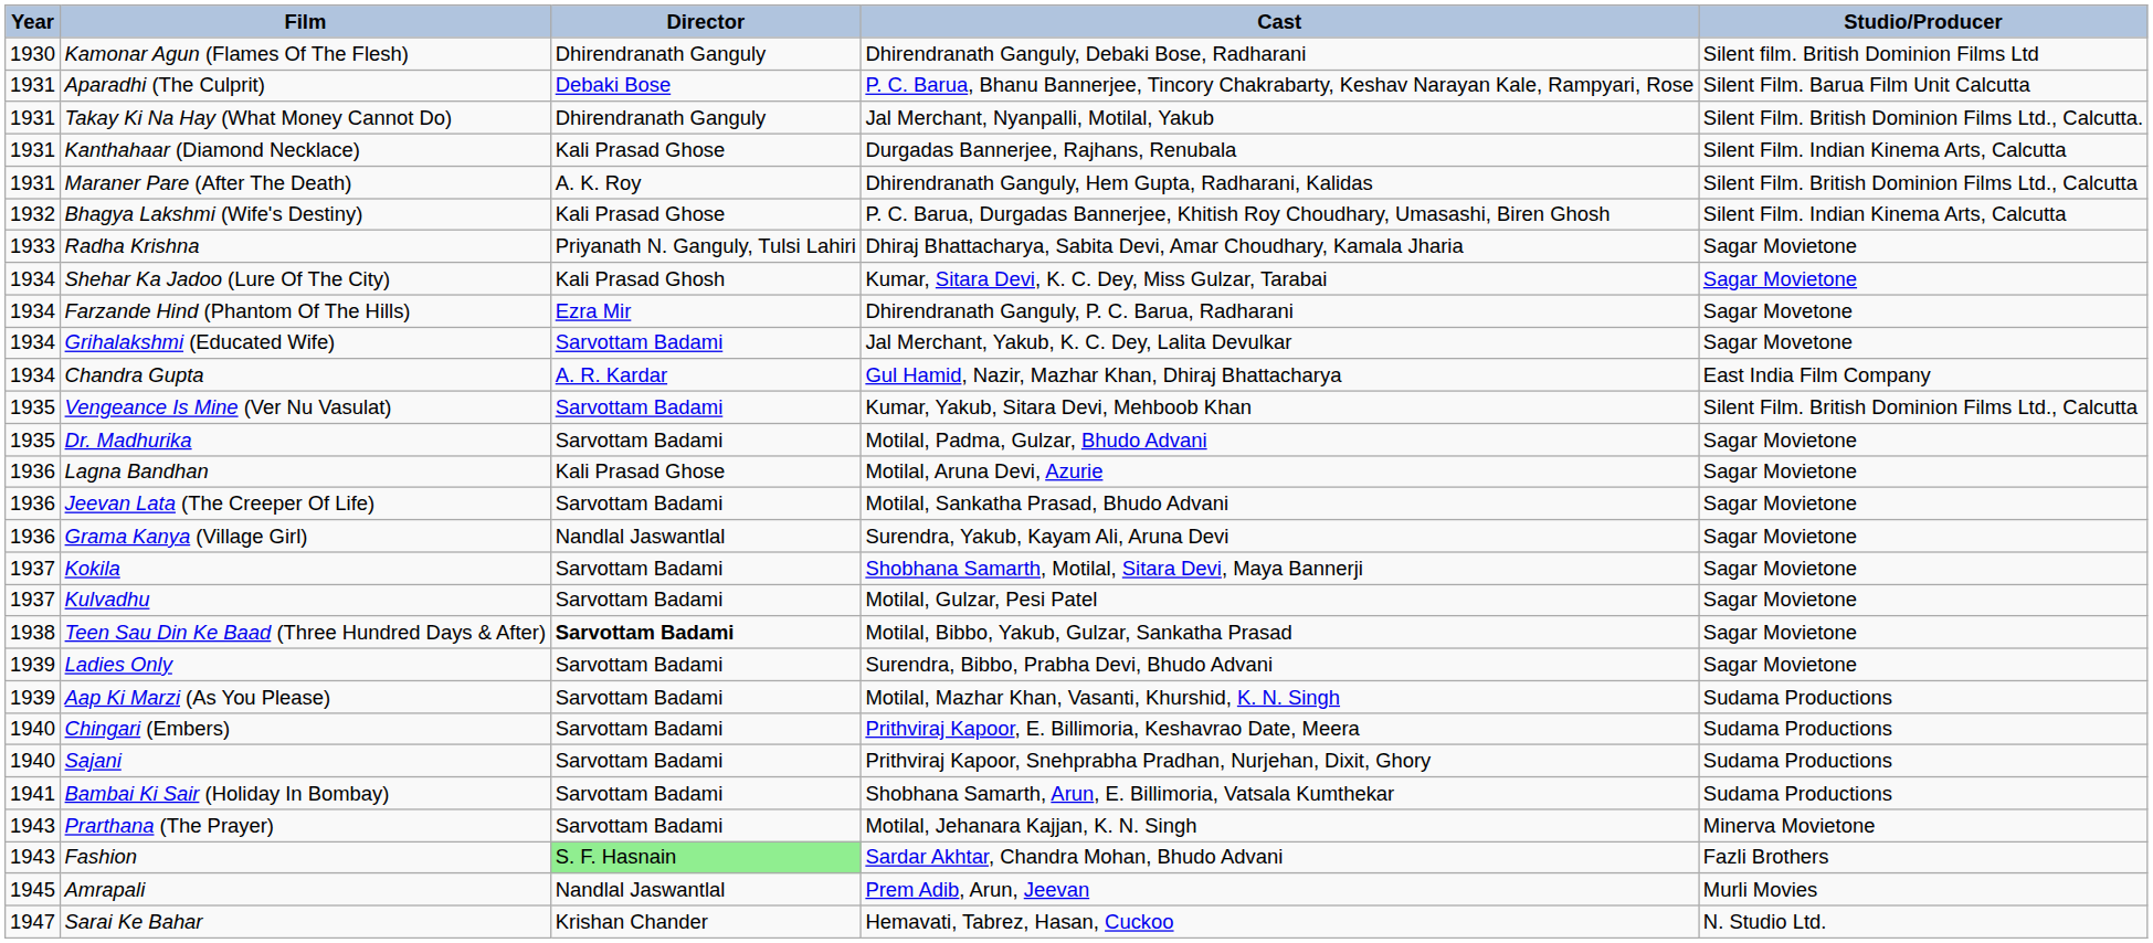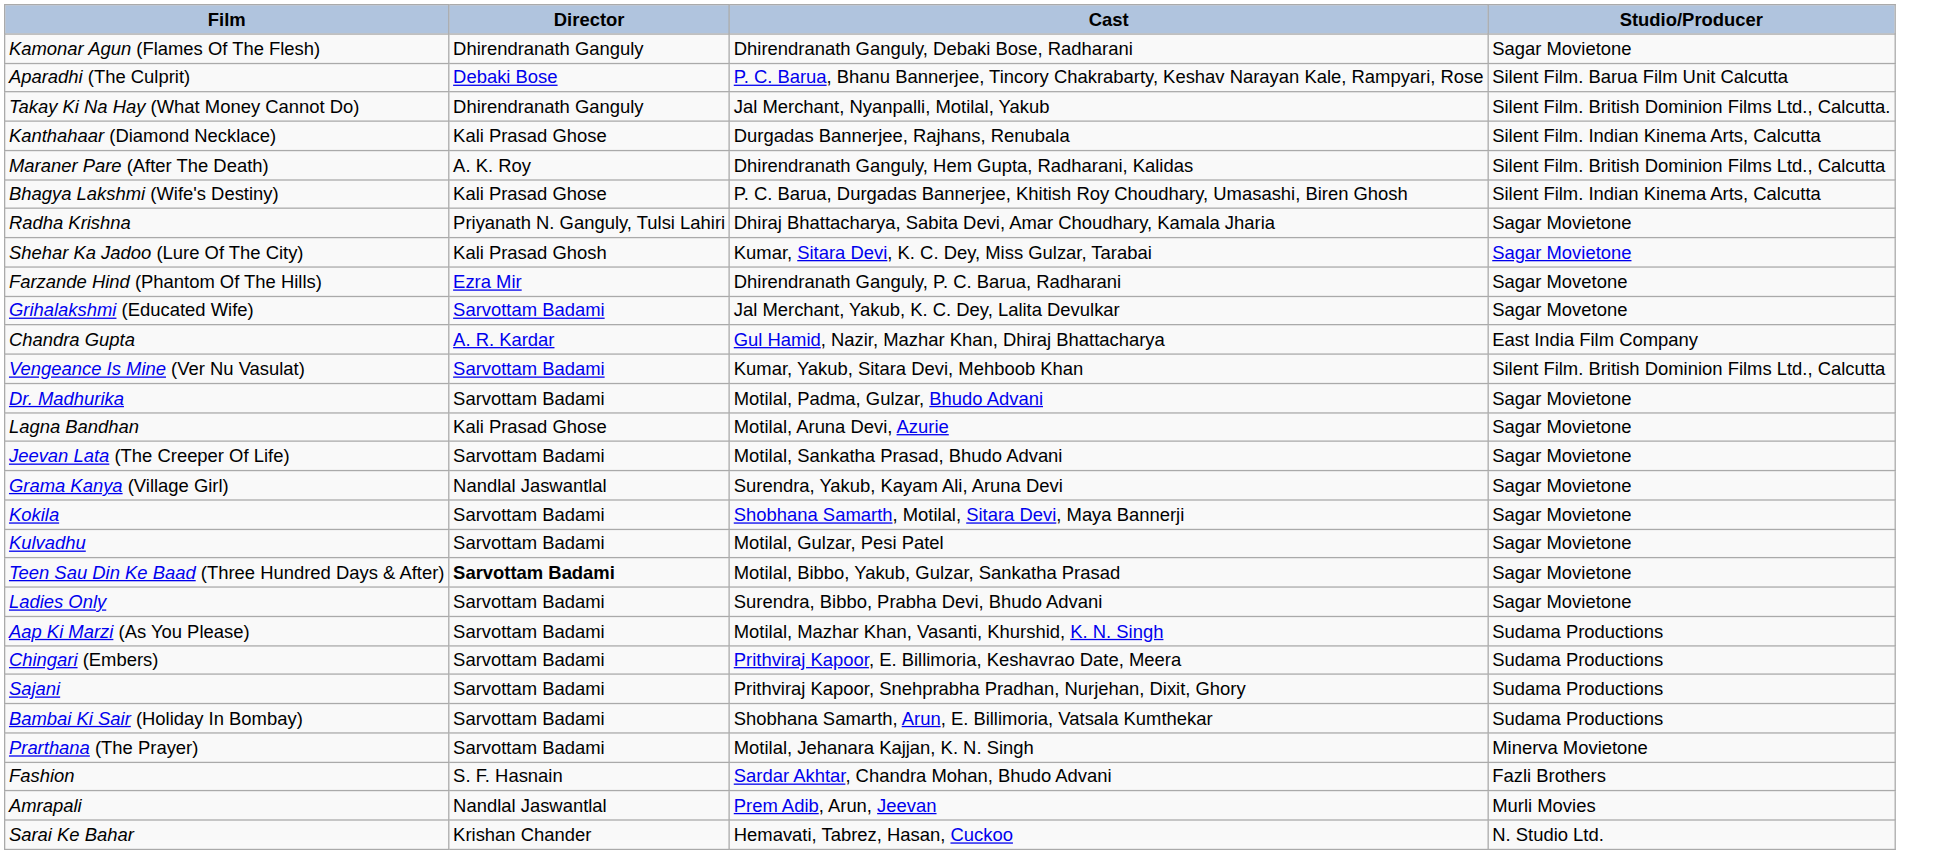 <table class="wikitable" style="font-size:90%">
 <tr>
-<th style="background:#B0C4DE;">Year</th>
 <th style="background:#B0C4DE;">Film</th>
 <th style="background:#B0C4DE;">Director</th>
 <th style="background:#B0C4DE;">Cast</th>
 <th style="background:#B0C4DE;">Studio/Producer</th>
 </tr>
 <tr>
-<td>1930</td>
 <td><em>Kamonar Agun</em> (Flames Of The Flesh)</td>
 <td>Dhirendranath Ganguly</td>
 <td>Dhirendranath Ganguly, Debaki Bose, Radharani</td>
-<td>Silent film. British Dominion Films Ltd</td>
+<td>Sagar Movietone</td>
 </tr>
 <tr>
-<td>1931</td>
 <td><em>Aparadhi</em> (The Culprit)</td>
 <td><a href='#'>Debaki Bose</a></td>
 <td><a href='#'>P. C. Barua</a>, Bhanu Bannerjee, Tincory Chakrabarty, Keshav Narayan Kale, Rampyari, Rose</td>
 <td>Silent Film. Barua Film Unit Calcutta</td>
 </tr>
 <tr>
-<td>1931</td>
 <td><em>Takay Ki Na Hay</em> (What Money Cannot Do)</td>
 <td>Dhirendranath Ganguly</td>
 <td>Jal Merchant, Nyanpalli, Motilal, Yakub</td>
 <td>Silent Film. British Dominion Films Ltd., Calcutta.</td>
 </tr>
 <tr>
-<td>1931</td>
 <td><em>Kanthahaar</em> (Diamond Necklace)</td>
 <td>Kali Prasad Ghose</td>
 <td>Durgadas Bannerjee, Rajhans,  Renubala</td>
 <td>Silent Film.  Indian Kinema Arts,  Calcutta</td>
 </tr>
 <tr>
-<td>1931</td>
 <td><em>Maraner Pare</em> (After The Death)</td>
 <td>A. K. Roy</td>
 <td>Dhirendranath Ganguly, Hem Gupta, Radharani, Kalidas</td>
 <td>Silent Film. British Dominion Films Ltd., Calcutta</td>
 </tr>
 <tr>
-<td>1932</td>
 <td><em>Bhagya Lakshmi</em> (Wife's Destiny)</td>
 <td>Kali Prasad Ghose</td>
 <td>P. C. Barua, Durgadas Bannerjee, Khitish Roy Choudhary, Umasashi, Biren Ghosh</td>
 <td>Silent Film.  Indian Kinema Arts,  Calcutta</td>
 </tr>
 <tr>
-<td>1933</td>
 <td><em>Radha Krishna</em></td>
 <td>Priyanath N. Ganguly, Tulsi Lahiri</td>
 <td>Dhiraj Bhattacharya, Sabita Devi, Amar Choudhary, Kamala Jharia</td>
 <td>Sagar Movietone</td>
 </tr>
 <tr>
-<td>1934</td>
 <td><em>Shehar Ka Jadoo</em> (Lure Of The City)</td>
 <td>Kali Prasad Ghosh</td>
 <td>Kumar, <a href='#'>Sitara Devi</a>, K. C. Dey, Miss Gulzar, Tarabai</td>
 <td><a href='#'>Sagar Movietone</a></td>
 </tr>
 <tr>
-<td>1934</td>
 <td><em>Farzande Hind</em> (Phantom Of The Hills)</td>
 <td><a href='#'>Ezra Mir</a></td>
 <td>Dhirendranath Ganguly, P. C. Barua, Radharani</td>
 <td>Sagar Movetone</td>
 </tr>
 <tr>
-<td>1934</td>
 <td><em><a href='#'>Grihalakshmi</a></em> (Educated Wife)</td>
 <td><a href='#'>Sarvottam Badami</a></td>
 <td>Jal Merchant, Yakub, K. C. Dey, Lalita Devulkar</td>
 <td>Sagar Movetone</td>
 </tr>
 <tr>
-<td>1934</td>
 <td><em>Chandra Gupta</em></td>
 <td><a href='#'>A. R. Kardar</a></td>
 <td><a href='#'>Gul Hamid</a>, Nazir, Mazhar Khan, Dhiraj Bhattacharya</td>
 <td>East India Film Company</td>
 </tr>
 <tr>
-<td>1935</td>
 <td><em><a href='#'>Vengeance Is Mine</a></em> (Ver Nu Vasulat)</td>
 <td><a href='#'>Sarvottam Badami</a></td>
 <td>Kumar, Yakub, Sitara Devi, Mehboob Khan</td>
 <td>Silent Film. British Dominion Films Ltd., Calcutta</td>
 </tr>
 <tr>
-<td>1935</td>
 <td><em><a href='#'>Dr. Madhurika</a></em></td>
 <td>Sarvottam Badami</td>
 <td>Motilal, Padma, Gulzar, <a href='#'>Bhudo Advani</a></td>
 <td>Sagar Movietone</td>
 </tr>
 <tr>
-<td>1936</td>
 <td><em>Lagna Bandhan</em></td>
 <td>Kali Prasad Ghose</td>
 <td>Motilal, Aruna Devi, <a href='#'>Azurie</a></td>
 <td>Sagar Movietone</td>
 </tr>
 <tr>
-<td>1936</td>
 <td><em><a href='#'>Jeevan Lata</a></em> (The Creeper Of Life)</td>
 <td>Sarvottam Badami</td>
 <td>Motilal, Sankatha Prasad, Bhudo Advani</td>
 <td>Sagar Movietone</td>
 </tr>
 <tr>
-<td>1936</td>
 <td><em><a href='#'>Grama Kanya</a></em> (Village Girl)</td>
 <td>Nandlal Jaswantlal</td>
 <td>Surendra, Yakub, Kayam Ali, Aruna Devi</td>
 <td>Sagar Movietone</td>
 </tr>
 <tr>
-<td>1937</td>
 <td><em><a href='#'>Kokila</a></em></td>
 <td>Sarvottam Badami</td>
 <td><a href='#'>Shobhana Samarth</a>, Motilal, <a href='#'>Sitara Devi</a>, Maya Bannerji</td>
 <td>Sagar Movietone</td>
 </tr>
 <tr>
-<td>1937</td>
 <td><em><a href='#'>Kulvadhu</a></em></td>
 <td>Sarvottam Badami</td>
 <td>Motilal, Gulzar, Pesi Patel</td>
 <td>Sagar Movietone</td>
 </tr>
 <tr>
-<td>1938</td>
 <td><em><a href='#'>Teen Sau Din Ke Baad</a></em> (Three Hundred Days & After)</td>
 <td><strong>Sarvottam Badami</strong></td>
 <td>Motilal, Bibbo, Yakub, Gulzar, Sankatha Prasad</td>
 <td>Sagar Movietone</td>
 </tr>
 <tr>
-<td>1939</td>
 <td><em><a href='#'>Ladies Only</a></em></td>
 <td>Sarvottam Badami</td>
 <td>Surendra, Bibbo, Prabha Devi, Bhudo Advani</td>
 <td>Sagar Movietone</td>
 </tr>
 <tr>
-<td>1939</td>
 <td><em><a href='#'>Aap Ki Marzi</a></em> (As You Please)</td>
 <td>Sarvottam Badami</td>
 <td>Motilal, Mazhar Khan, Vasanti, Khurshid, <a href='#'>K. N. Singh</a></td>
 <td>Sudama Productions</td>
 </tr>
 <tr>
-<td>1940</td>
 <td><em><a href='#'>Chingari</a></em> (Embers)</td>
 <td>Sarvottam Badami</td>
 <td><a href='#'>Prithviraj Kapoor</a>, E. Billimoria, Keshavrao Date, Meera</td>
 <td>Sudama Productions</td>
 </tr>
 <tr>
-<td>1940</td>
 <td><em><a href='#'>Sajani</a></em></td>
 <td>Sarvottam Badami</td>
 <td>Prithviraj Kapoor, Snehprabha Pradhan, Nurjehan, Dixit, Ghory</td>
 <td>Sudama Productions</td>
 </tr>
 <tr>
-<td>1941</td>
 <td><em><a href='#'>Bambai Ki Sair</a></em> (Holiday In Bombay)</td>
 <td>Sarvottam Badami</td>
 <td>Shobhana Samarth, <a href='#'>Arun</a>, E. Billimoria, Vatsala Kumthekar</td>
 <td>Sudama Productions</td>
 </tr>
 <tr>
-<td>1943</td>
 <td><em><a href='#'>Prarthana</a></em> (The Prayer)</td>
 <td>Sarvottam Badami</td>
 <td>Motilal, Jehanara Kajjan, K. N. Singh</td>
 <td>Minerva Movietone</td>
 </tr>
 <tr>
-<td>1943</td>
 <td><em>Fashion</em></td>
-<td style="background: lightgreen;">S. F. Hasnain</td>
+<td>S. F. Hasnain</td>
 <td><a href='#'>Sardar Akhtar</a>, Chandra Mohan, Bhudo Advani</td>
 <td>Fazli Brothers</td>
 </tr>
 <tr>
-<td>1945</td>
 <td><em>Amrapali</em></td>
 <td>Nandlal Jaswantlal</td>
 <td><a href='#'>Prem Adib</a>, Arun, <a href='#'>Jeevan</a></td>
 <td>Murli Movies</td>
 </tr>
 <tr>
-<td>1947</td>
 <td><em>Sarai Ke Bahar</em></td>
 <td>Krishan Chander</td>
 <td>Hemavati, Tabrez, Hasan, <a href='#'>Cuckoo</a></td>
 <td>N. Studio Ltd.</td>
 </tr>
 </table>
